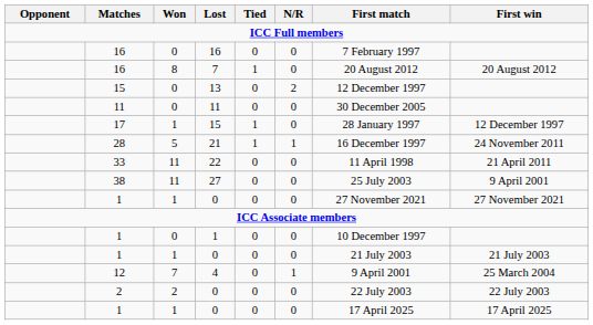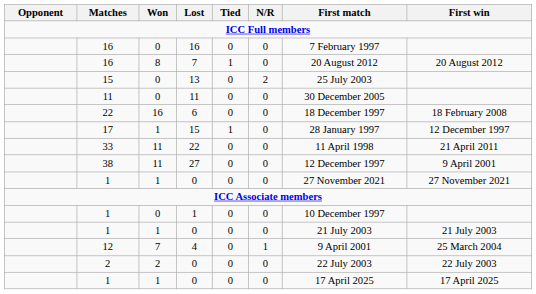 <table class="wikitable plainrowheaders sortable" style="text-align: center; width: 800px;">
 <tr>
 <th>Opponent</th>
 <th>Matches</th>
 <th>Won</th>
 <th>Lost</th>
 <th>Tied</th>
 <th>N/R</th>
 <th>First match</th>
 <th>First win</th>
 </tr>
 <tr>
 <td colspan="8" style="text-align:center;"><strong><a href='#'>ICC Full members</a></strong></td>
 </tr>
 <tr>
 <td align=left></td>
 <td>16</td>
 <td>0</td>
 <td>16</td>
 <td>0</td>
 <td>0</td>
 <td>7 February 1997</td>
 <td></td>
 </tr>
 <tr>
 <td align=left></td>
 <td>16</td>
 <td>8</td>
 <td>7</td>
 <td>1</td>
 <td>0</td>
 <td>20 August 2012</td>
 <td>20 August 2012</td>
 </tr>
 <tr>
 <td align=left></td>
 <td>15</td>
 <td>0</td>
 <td>13</td>
 <td>0</td>
 <td>2</td>
-<td>12 December 1997</td>
+<td>25 July 2003</td>
 <td></td>
 </tr>
 <tr>
 <td align=left></td>
 <td>11</td>
 <td>0</td>
 <td>11</td>
 <td>0</td>
 <td>0</td>
 <td>30 December 2005</td>
 <td></td>
 </tr>
 <tr>
 <td align=left></td>
+<td>22</td>
+<td>16</td>
+<td>6</td>
+<td>0</td>
+<td>0</td>
+<td>18 December 1997</td>
+<td>18 February 2008</td>
+</tr>
+<tr>
+<td align=left></td>
 <td>17</td>
 <td>1</td>
 <td>15</td>
 <td>1</td>
 <td>0</td>
 <td>28 January 1997</td>
 <td>12 December 1997</td>
-</tr>
-<tr>
-<td align=left></td>
-<td>28</td>
-<td>5</td>
-<td>21</td>
-<td>1</td>
-<td>1</td>
-<td>16 December 1997</td>
-<td>24 November 2011</td>
 </tr>
 <tr>
 <td align=left></td>
 <td>33</td>
 <td>11</td>
 <td>22</td>
 <td>0</td>
 <td>0</td>
 <td>11 April 1998</td>
 <td>21 April 2011</td>
 </tr>
 <tr>
 <td align=left></td>
 <td>38</td>
 <td>11</td>
 <td>27</td>
 <td>0</td>
 <td>0</td>
-<td>25 July 2003</td>
+<td>12 December 1997</td>
 <td>9 April 2001</td>
 </tr>
 <tr>
 <td align=left></td>
 <td>1</td>
 <td>1</td>
 <td>0</td>
 <td>0</td>
 <td>0</td>
 <td>27 November 2021</td>
 <td>27 November 2021</td>
 </tr>
 <tr>
 <td colspan="8" style="text-align:center;"><strong><a href='#'>ICC Associate members</a></strong></td>
 </tr>
 <tr>
 <td align=left></td>
 <td>1</td>
 <td>0</td>
 <td>1</td>
 <td>0</td>
 <td>0</td>
 <td>10 December 1997</td>
 <td></td>
 </tr>
 <tr>
 <td align=left></td>
 <td>1</td>
 <td>1</td>
 <td>0</td>
 <td>0</td>
 <td>0</td>
 <td>21 July 2003</td>
 <td>21 July 2003</td>
 </tr>
 <tr>
 <td align=left></td>
 <td>12</td>
 <td>7</td>
 <td>4</td>
 <td>0</td>
 <td>1</td>
 <td>9 April 2001</td>
 <td>25 March 2004</td>
 </tr>
 <tr>
 <td align=left></td>
 <td>2</td>
 <td>2</td>
 <td>0</td>
 <td>0</td>
 <td>0</td>
 <td>22 July 2003</td>
 <td>22 July 2003</td>
 </tr>
 <tr>
 <td align=left></td>
 <td>1</td>
 <td>1</td>
 <td>0</td>
 <td>0</td>
 <td>0</td>
 <td>17 April 2025</td>
 <td>17 April 2025</td>
 </tr>
 </table>
